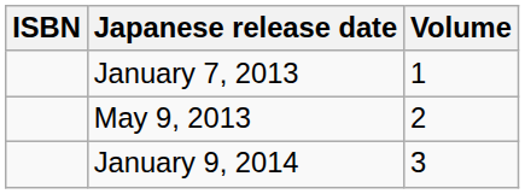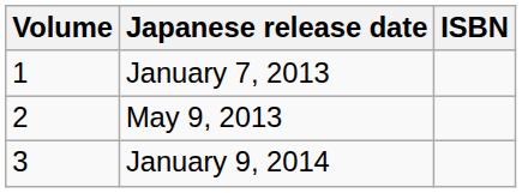 <table class="wikitable">
 <tr>
+<th>Volume</th>
+<th>Japanese release date</th>
 <th>ISBN</th>
-<th>Japanese release date</th>
-<th>Volume</th>
 </tr>
 <tr>
+<td>1</td>
+<td>January 7, 2013</td>
 <td></td>
-<td>January 7, 2013</td>
-<td>1</td>
 </tr>
 <tr>
+<td>2</td>
+<td>May 9, 2013</td>
 <td></td>
-<td>May 9, 2013</td>
-<td>2</td>
 </tr>
 <tr>
+<td>3</td>
+<td>January 9, 2014</td>
 <td></td>
-<td>January 9, 2014</td>
-<td>3</td>
 </tr>
 </table>
